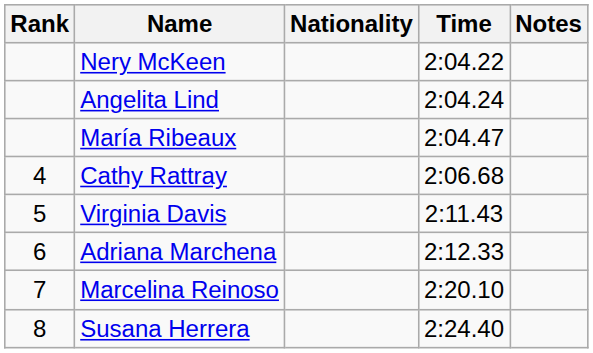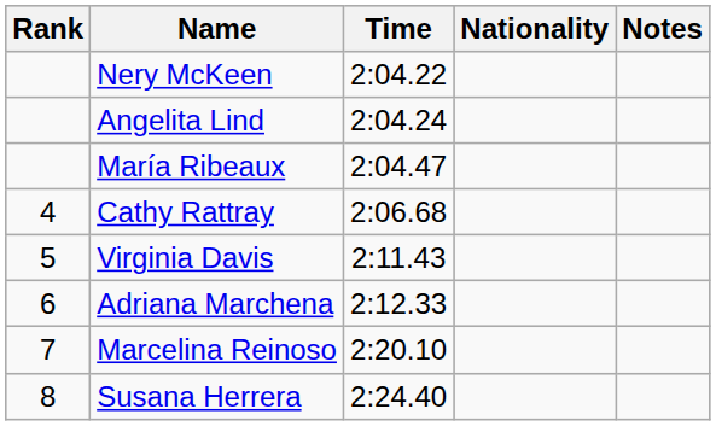 <table class="wikitable sortable" style="text-align:center;font-size:95%">
 <tr>
 <th>Rank</th>
 <th>Name</th>
+<th>Time</th>
 <th>Nationality</th>
-<th>Time</th>
 <th>Notes</th>
 </tr>
 <tr>
 <td></td>
 <td align=left><a href='#'>Nery McKeen</a></td>
+<td>2:04.22</td>
 <td align=left></td>
-<td>2:04.22</td>
 <td></td>
 </tr>
 <tr>
 <td></td>
 <td align=left><a href='#'>Angelita Lind</a></td>
+<td>2:04.24</td>
 <td align=left></td>
-<td>2:04.24</td>
 <td></td>
 </tr>
 <tr>
 <td></td>
 <td align=left><a href='#'>María Ribeaux</a></td>
+<td>2:04.47</td>
 <td align=left></td>
-<td>2:04.47</td>
 <td></td>
 </tr>
 <tr>
 <td>4</td>
 <td align=left><a href='#'>Cathy Rattray</a></td>
+<td>2:06.68</td>
 <td align=left></td>
-<td>2:06.68</td>
 <td></td>
 </tr>
 <tr>
 <td>5</td>
 <td align=left><a href='#'>Virginia Davis</a></td>
+<td>2:11.43</td>
 <td align=left></td>
-<td>2:11.43</td>
 <td></td>
 </tr>
 <tr>
 <td>6</td>
 <td align=left><a href='#'>Adriana Marchena</a></td>
+<td>2:12.33</td>
 <td align=left></td>
-<td>2:12.33</td>
 <td></td>
 </tr>
 <tr>
 <td>7</td>
 <td align=left><a href='#'>Marcelina Reinoso</a></td>
+<td>2:20.10</td>
 <td align=left></td>
-<td>2:20.10</td>
 <td></td>
 </tr>
 <tr>
 <td>8</td>
 <td align=left><a href='#'>Susana Herrera</a></td>
+<td>2:24.40</td>
 <td align=left></td>
-<td>2:24.40</td>
 <td></td>
 </tr>
 </table>
